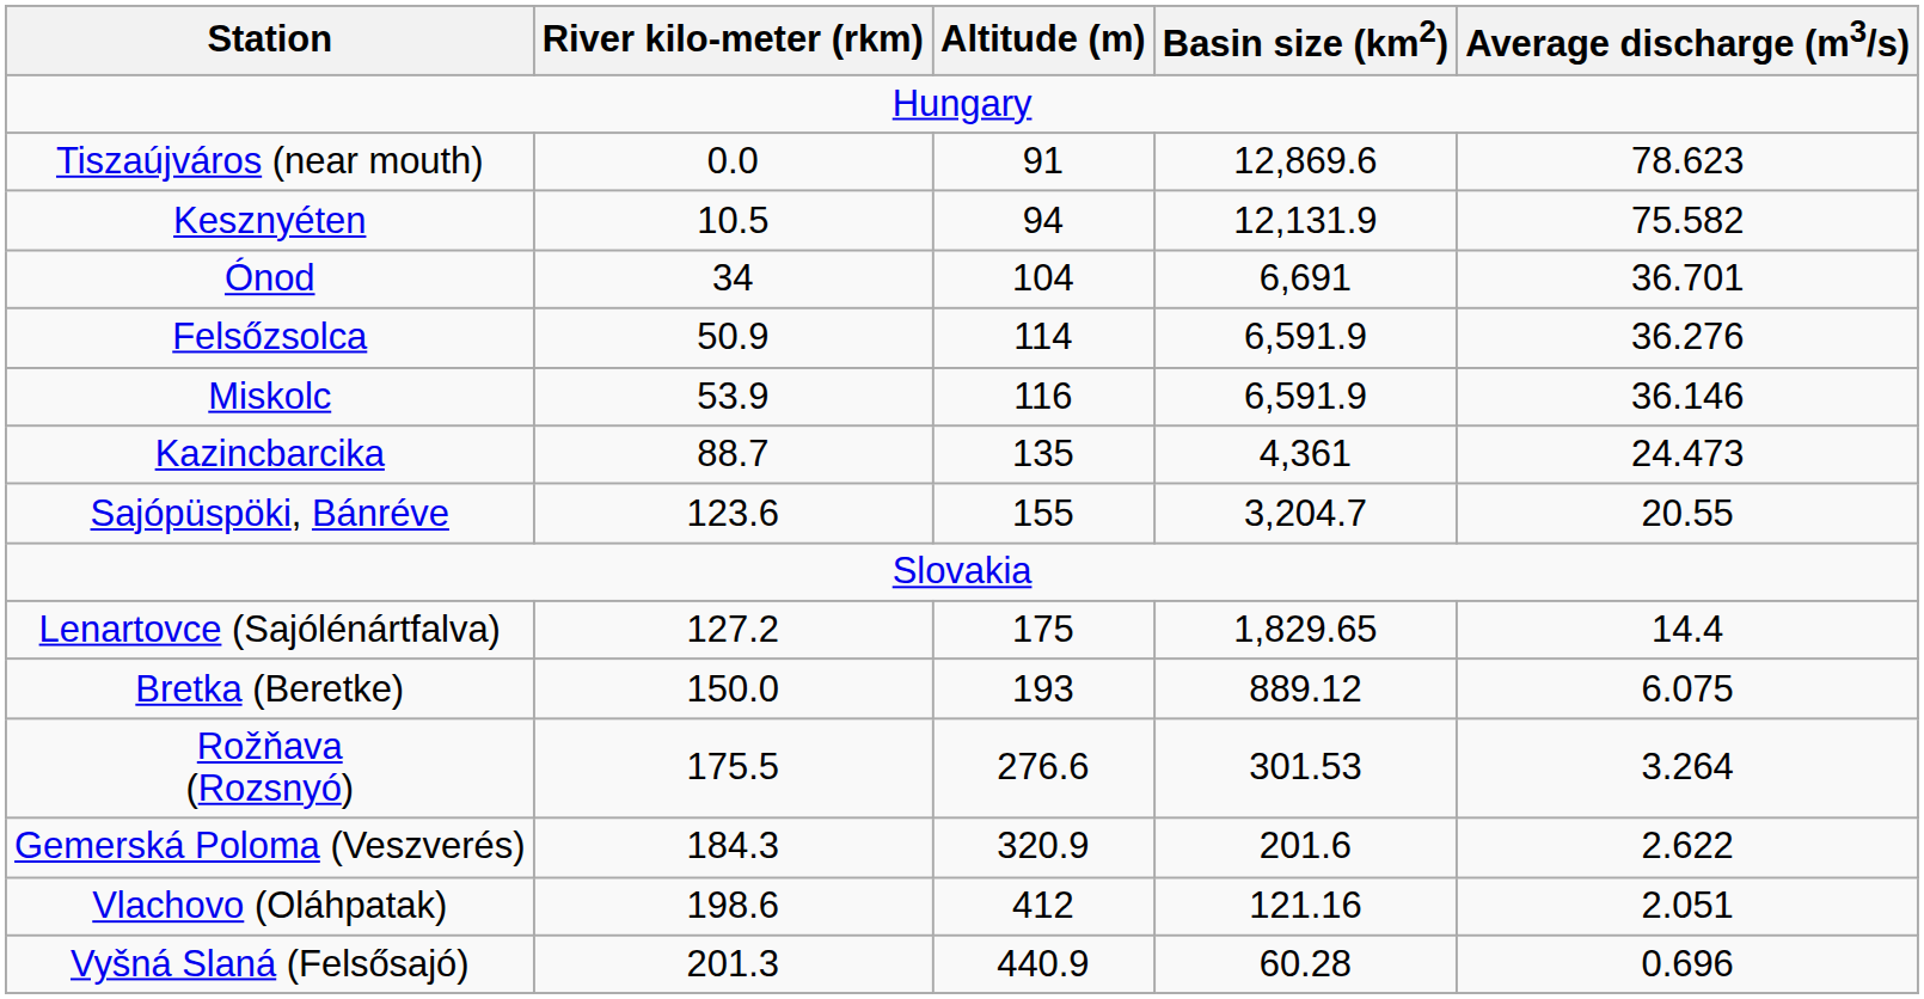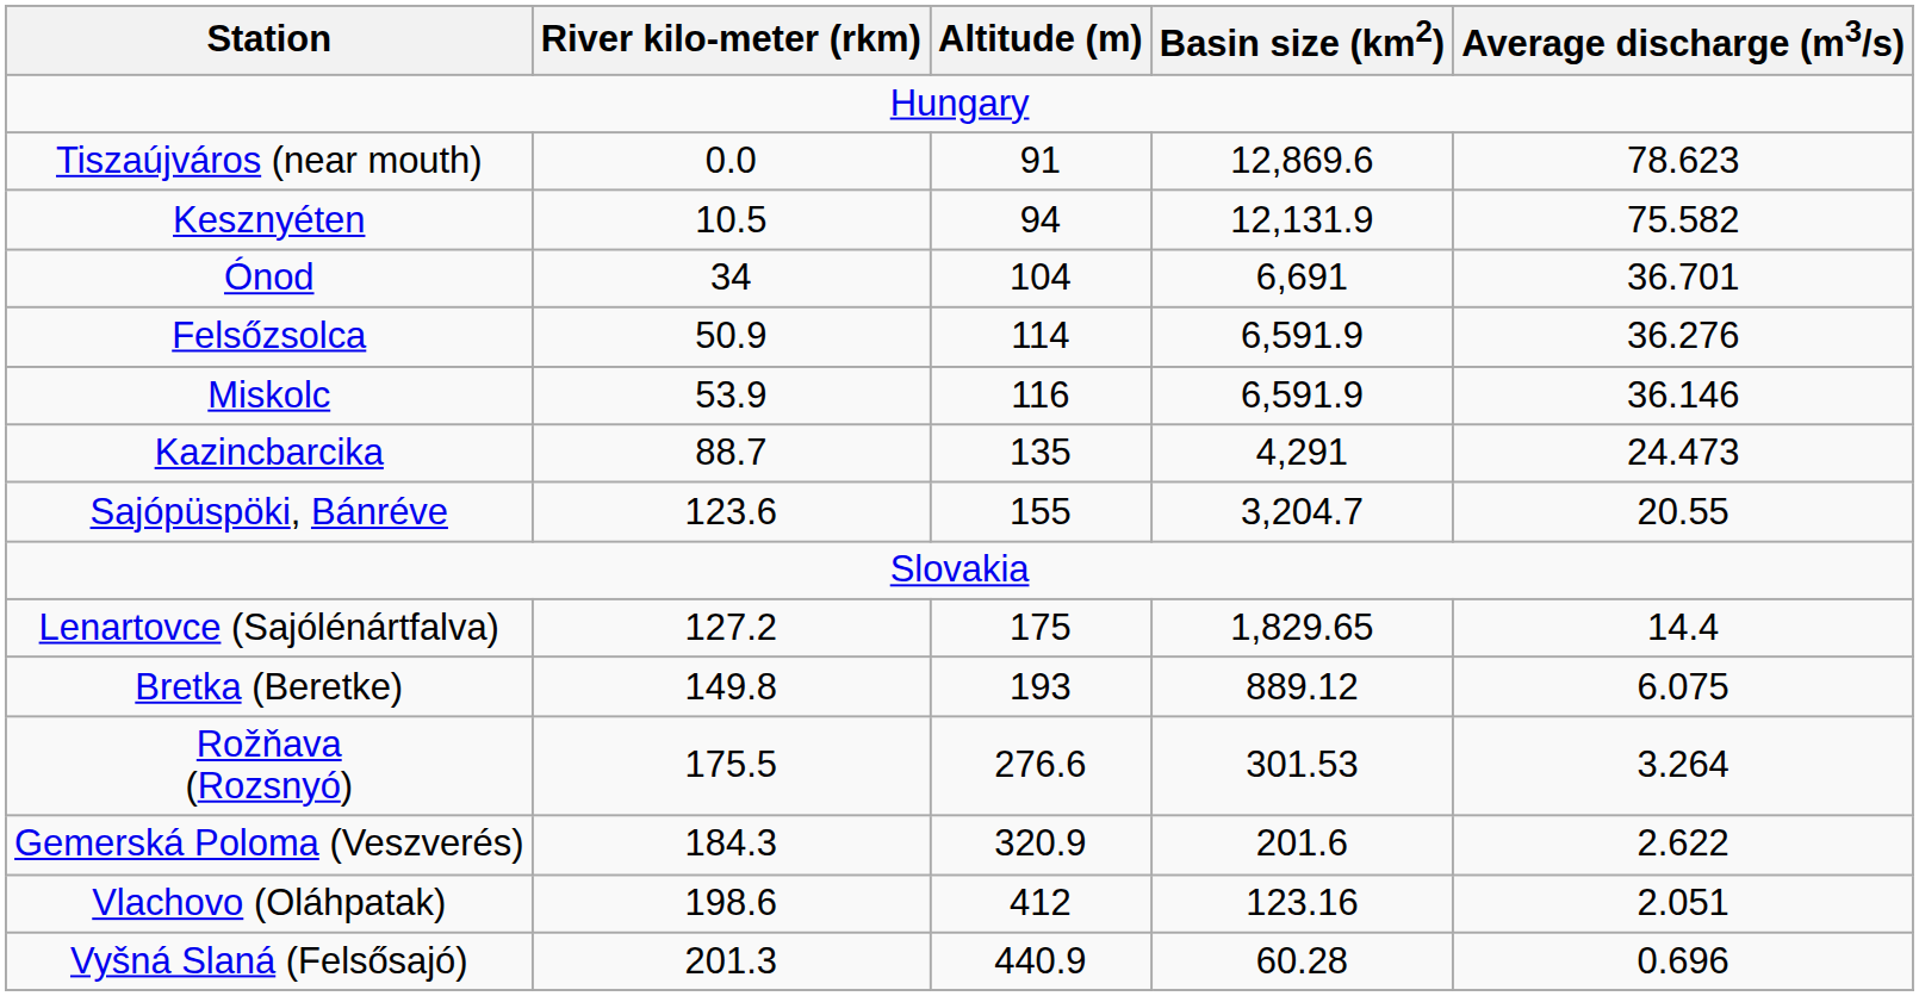 <table class="wikitable" style="text-align:center;">
 <tr>
 <th colspan>Station</th>
 <th>River kilo-meter (rkm)</th>
 <th>Altitude (m)</th>
 <th>Basin size (km<sup>2</sup>)</th>
 <th>Average discharge (m<sup>3</sup>/s)</th>
 </tr>
 <tr>
 <td colspan="5"><a href='#'>Hungary</a> </td>
 </tr>
 <tr>
 <td><a href='#'>Tiszaújváros</a> (near mouth)</td>
 <td>0.0</td>
 <td>91</td>
 <td>12,869.6</td>
 <td>78.623</td>
 </tr>
 <tr>
 <td><a href='#'>Kesznyéten</a></td>
 <td>10.5</td>
 <td>94</td>
 <td>12,131.9</td>
 <td>75.582</td>
 </tr>
 <tr>
 <td><a href='#'>Ónod</a></td>
 <td>34</td>
 <td>104</td>
 <td>6,691</td>
 <td>36.701</td>
 </tr>
 <tr>
 <td><a href='#'>Felsőzsolca</a></td>
 <td>50.9</td>
 <td>114</td>
 <td>6,591.9</td>
 <td>36.276</td>
 </tr>
 <tr>
 <td><a href='#'>Miskolc</a></td>
 <td>53.9</td>
 <td>116</td>
 <td>6,591.9</td>
 <td>36.146</td>
 </tr>
 <tr>
 <td><a href='#'>Kazincbarcika</a></td>
 <td>88.7</td>
 <td>135</td>
-<td>4,361</td>
+<td>4,291</td>
 <td>24.473</td>
 </tr>
 <tr>
 <td><a href='#'>Sajópüspöki</a>, <a href='#'>Bánréve</a></td>
 <td>123.6</td>
 <td>155</td>
 <td>3,204.7</td>
 <td>20.55</td>
 </tr>
 <tr>
 <td colspan="5"><a href='#'>Slovakia</a> </td>
 </tr>
 <tr>
 <td><a href='#'>Lenartovce</a> (Sajólénártfalva)</td>
 <td>127.2</td>
 <td>175</td>
 <td>1,829.65</td>
 <td>14.4</td>
 </tr>
 <tr>
 <td><a href='#'>Bretka</a> (Beretke)</td>
-<td>150.0</td>
+<td>149.8</td>
 <td>193</td>
 <td>889.12</td>
 <td>6.075</td>
 </tr>
 <tr>
 <td><a href='#'>Rožňava</a><br>(<a href='#'>Rozsnyó</a>)</td>
 <td>175.5</td>
 <td>276.6</td>
 <td>301.53</td>
 <td>3.264</td>
 </tr>
 <tr>
 <td><a href='#'>Gemerská Poloma</a> (Veszverés)</td>
 <td>184.3</td>
 <td>320.9</td>
 <td>201.6</td>
 <td>2.622</td>
 </tr>
 <tr>
 <td><a href='#'>Vlachovo</a> (Oláhpatak)</td>
 <td>198.6</td>
 <td>412</td>
-<td>121.16</td>
+<td>123.16</td>
 <td>2.051</td>
 </tr>
 <tr>
 <td><a href='#'>Vyšná Slaná</a> (Felsősajó)</td>
 <td>201.3</td>
 <td>440.9</td>
 <td>60.28</td>
 <td>0.696</td>
 </tr>
 </table>
